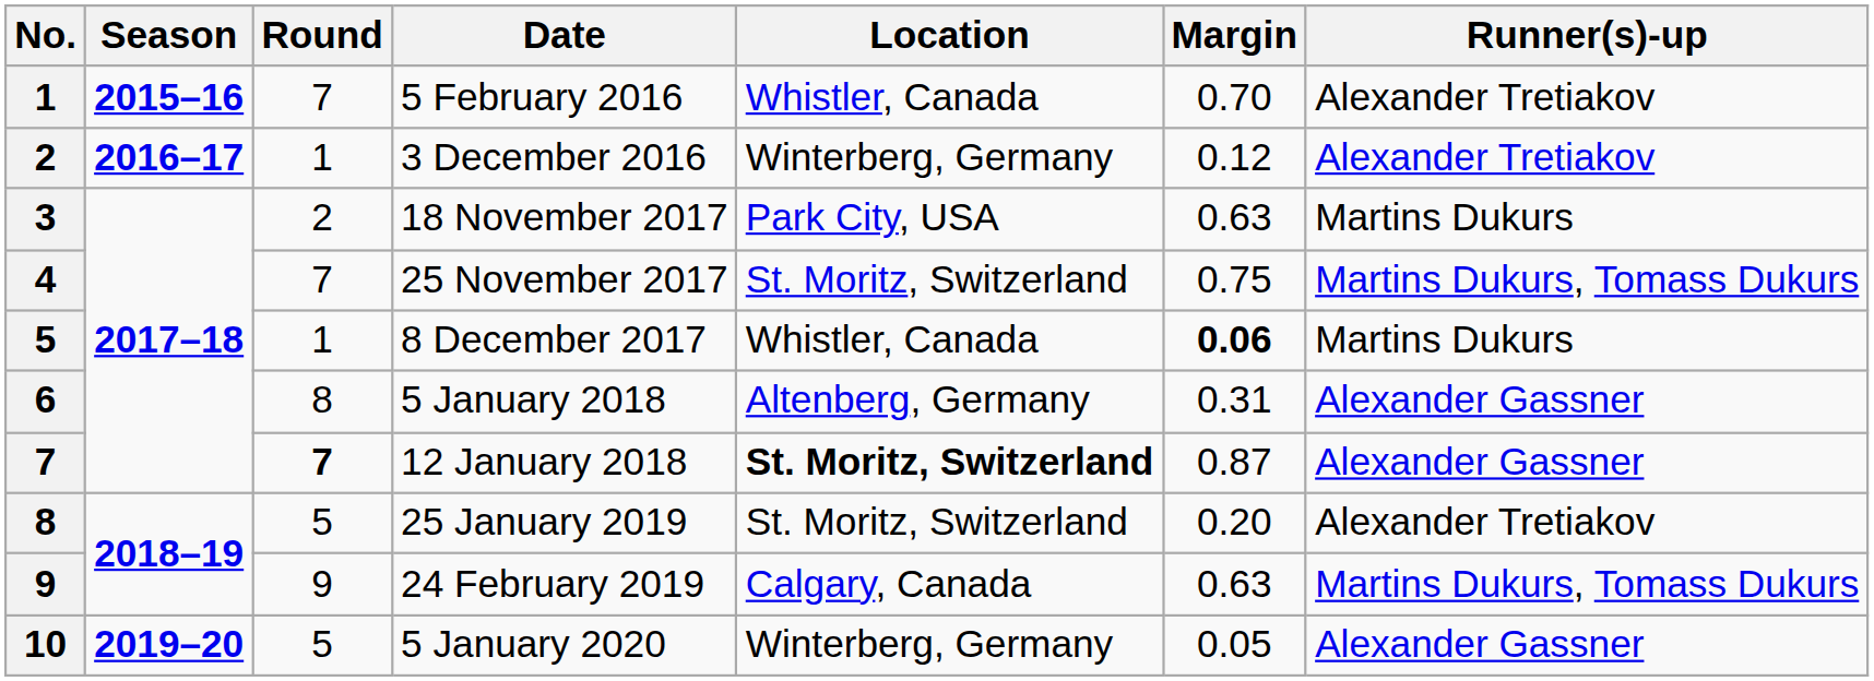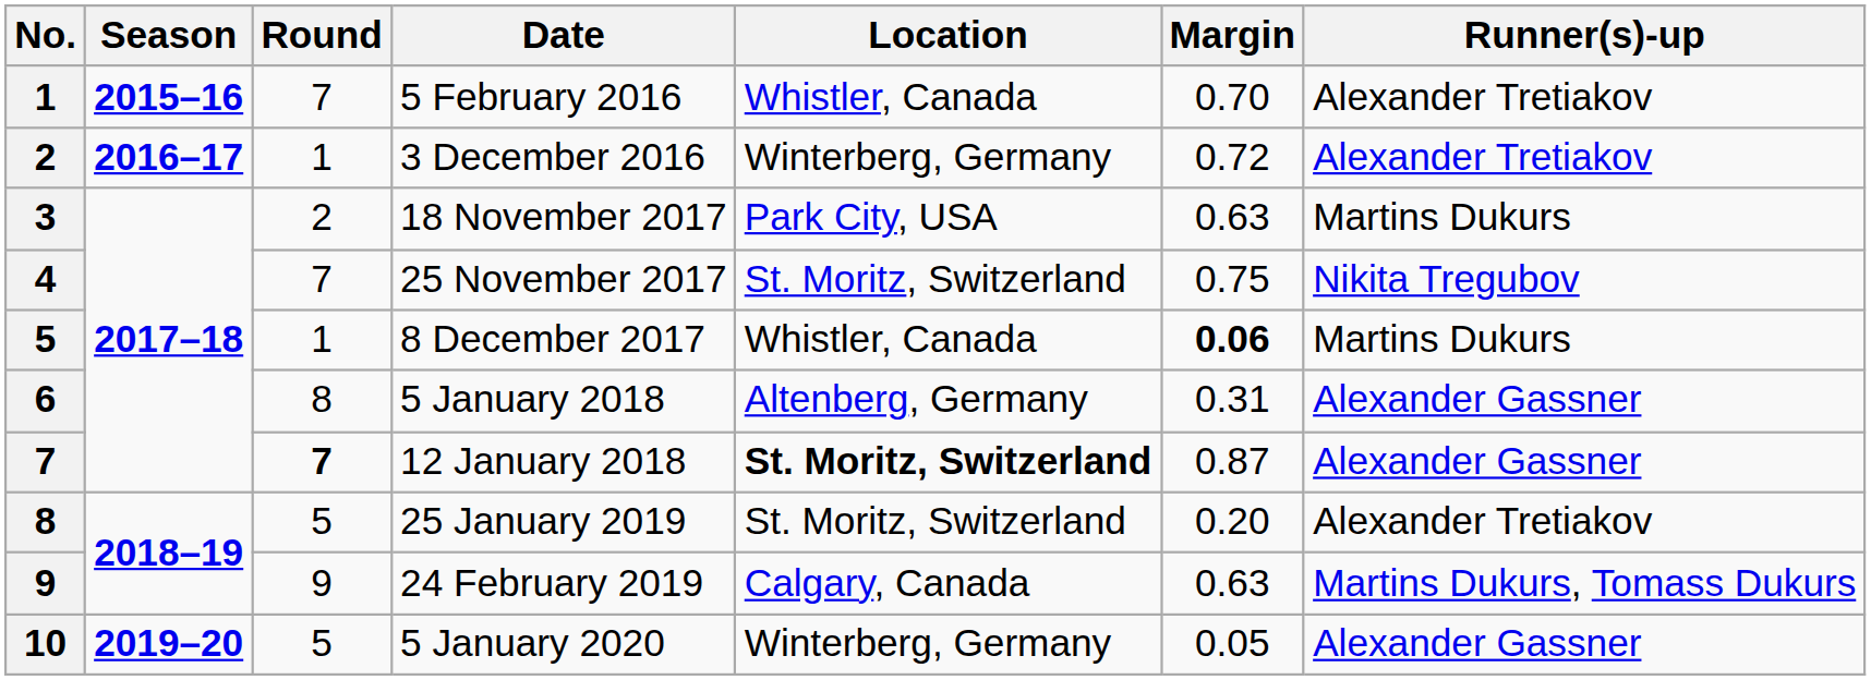 <table class="wikitable" style=font-size:100%;>
 <tr>
 <th>No.</th>
 <th>Season</th>
 <th>Round</th>
 <th>Date</th>
 <th>Location</th>
 <th>Margin</th>
 <th>Runner(s)-up</th>
 </tr>
 <tr>
 <th>1</th>
 <td style="text-align:center;"><strong><a href='#'>2015–16</a></strong></td>
 <td align=center>7</td>
 <td>5 February 2016</td>
 <td> <a href='#'>Whistler</a>, Canada</td>
 <td align=center>0.70</td>
 <td> Alexander Tretiakov</td>
 </tr>
 <tr>
 <th>2</th>
 <td style="text-align:center;"><strong><a href='#'>2016–17</a></strong></td>
 <td align=center>1</td>
 <td>3 December 2016</td>
 <td> Winterberg, Germany</td>
-<td align=center>0.12</td>
+<td align=center>0.72</td>
 <td> <a href='#'>Alexander Tretiakov</a></td>
 </tr>
 <tr>
 <th>3</th>
 <td rowspan="5" style="text-align:center;"><strong><a href='#'>2017–18</a></strong></td>
 <td align=center>2</td>
 <td>18 November 2017</td>
 <td> <a href='#'>Park City</a>, USA</td>
 <td align=center>0.63</td>
 <td> Martins Dukurs</td>
 </tr>
 <tr>
 <th>4</th>
 <td align=center>7</td>
 <td>25 November 2017</td>
 <td> <a href='#'>St. Moritz</a>, Switzerland</td>
 <td align=center>0.75</td>
-<td> <a href='#'>Martins Dukurs</a>,  <a href='#'>Tomass Dukurs</a></td>
+<td> <a href='#'>Nikita Tregubov</a></td>
 </tr>
 <tr>
 <th>5</th>
 <td align=center>1</td>
 <td>8 December 2017</td>
 <td> Whistler, Canada</td>
 <td align=center><strong>0.06</strong></td>
 <td> Martins Dukurs</td>
 </tr>
 <tr>
 <th>6</th>
 <td align=center>8</td>
 <td>5 January 2018</td>
 <td> <a href='#'>Altenberg</a>, Germany</td>
 <td align=center>0.31</td>
 <td> <a href='#'>Alexander Gassner</a></td>
 </tr>
 <tr>
 <th>7</th>
 <td align=center><strong>7</strong></td>
 <td>12 January 2018</td>
 <td><strong> St. Moritz, Switzerland</strong></td>
 <td align=center>0.87</td>
 <td> <a href='#'>Alexander Gassner</a></td>
 </tr>
 <tr>
 <th>8</th>
 <td rowspan="2" style="text-align:center;"><strong><a href='#'>2018–19</a></strong></td>
 <td align=center>5</td>
 <td>25 January 2019</td>
 <td> St. Moritz, Switzerland</td>
 <td align=center>0.20</td>
 <td> Alexander Tretiakov</td>
 </tr>
 <tr>
 <th>9</th>
 <td align=center>9</td>
 <td>24 February 2019</td>
 <td> <a href='#'>Calgary</a>, Canada</td>
 <td align=center>0.63</td>
 <td> <a href='#'>Martins Dukurs</a>,  <a href='#'>Tomass Dukurs</a></td>
 </tr>
 <tr>
 <th>10</th>
 <td align=center><strong><a href='#'>2019–20</a></strong></td>
 <td align=center>5</td>
 <td>5 January 2020</td>
 <td> Winterberg, Germany</td>
 <td align=center>0.05</td>
 <td> <a href='#'>Alexander Gassner</a></td>
 </tr>
 </table>
